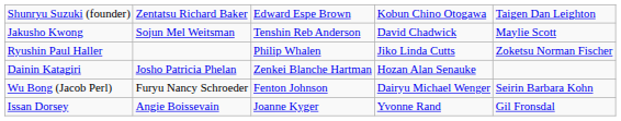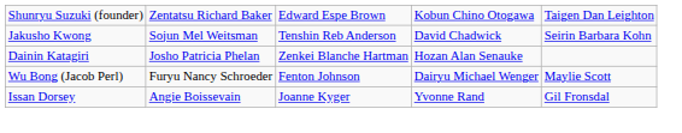 <table class="wikitable">
 <tr>
 <td><a href='#'>Shunryu Suzuki</a> (founder)</td>
 <td><a href='#'>Zentatsu Richard Baker</a></td>
 <td><a href='#'>Edward Espe Brown</a></td>
 <td><a href='#'>Kobun Chino Otogawa</a></td>
 <td><a href='#'>Taigen Dan Leighton</a></td>
 </tr>
 <tr>
 <td><a href='#'>Jakusho Kwong</a></td>
 <td><a href='#'>Sojun Mel Weitsman</a></td>
 <td><a href='#'>Tenshin Reb Anderson</a></td>
 <td><a href='#'>David Chadwick</a></td>
-<td><a href='#'>Maylie Scott</a></td>
-</tr>
-<tr>
-<td><a href='#'>Ryushin Paul Haller</a></td>
-<td></td>
-<td><a href='#'>Philip Whalen</a></td>
-<td><a href='#'>Jiko Linda Cutts</a></td>
-<td><a href='#'>Zoketsu Norman Fischer</a></td>
+<td><a href='#'>Seirin Barbara Kohn</a></td>
 </tr>
 <tr>
 <td><a href='#'>Dainin Katagiri</a></td>
 <td><a href='#'>Josho Patricia Phelan</a></td>
 <td><a href='#'>Zenkei Blanche Hartman</a></td>
 <td><a href='#'>Hozan Alan Senauke</a></td>
 </tr>
 <tr>
 <td><a href='#'>Wu Bong</a> (Jacob Perl)</td>
 <td>Furyu Nancy Schroeder</td>
 <td><a href='#'>Fenton Johnson</a></td>
 <td><a href='#'>Dairyu Michael Wenger</a></td>
-<td><a href='#'>Seirin Barbara Kohn</a></td>
+<td><a href='#'>Maylie Scott</a></td>
 </tr>
 <tr>
 <td><a href='#'>Issan Dorsey</a></td>
 <td><a href='#'>Angie Boissevain</a></td>
 <td><a href='#'>Joanne Kyger</a></td>
 <td><a href='#'>Yvonne Rand</a></td>
 <td><a href='#'>Gil Fronsdal</a></td>
 </tr>
 </table>
